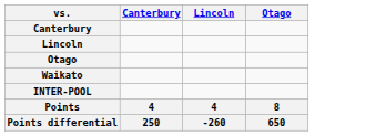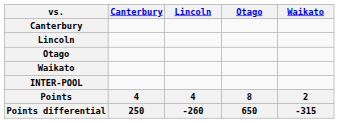 <table class="wikitable" style="text-align:center">
 <tr>
 <th>vs.</th>
 <th style="width: 6em"><a href='#'>Canterbury</a></th>
 <th style="width: 6em"><a href='#'>Lincoln</a></th>
 <th style="width: 6em"><a href='#'>Otago</a></th>
+<th style="width: 6em"><a href='#'>Waikato</a><br></th>
 </tr>
 <tr>
 <th>Canterbury</th>
+<td></td>
 <td></td>
 <td></td>
 <td></td>
 </tr>
 <tr>
 <th>Lincoln</th>
 <td></td>
 <td></td>
 <td></td>
+<td></td>
 </tr>
 <tr>
 <th>Otago</th>
+<td></td>
 <td></td>
 <td></td>
 <td></td>
 </tr>
 <tr>
 <th>Waikato</th>
 <td></td>
 <td></td>
 <td></td>
+<td></td>
 </tr>
 <tr>
 <th>INTER-POOL</th>
+<td></td>
 <td></td>
 <td></td>
 <td></td>
 </tr>
 <tr>
 <th>Points</th>
 <th>4</th>
 <th>4</th>
 <th>8</th>
+<th>2</th>
 </tr>
 <tr>
 <th>Points differential</th>
 <th>250</th>
 <th>-260</th>
 <th>650</th>
+<th>-315</th>
 </tr>
 </table>
